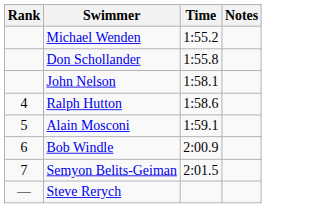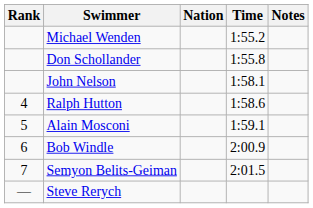 <table class="wikitable sortable" style="text-align:center">
 <tr>
 <th>Rank</th>
 <th>Swimmer</th>
+<th>Nation</th>
 <th>Time</th>
 <th>Notes</th>
 </tr>
 <tr>
 <td></td>
 <td align=left><a href='#'>Michael Wenden</a></td>
+<td align=left></td>
 <td>1:55.2</td>
 <td></td>
 </tr>
 <tr>
 <td></td>
 <td align=left><a href='#'>Don Schollander</a></td>
+<td align=left></td>
 <td>1:55.8</td>
 <td></td>
 </tr>
 <tr>
 <td></td>
 <td align=left><a href='#'>John Nelson</a></td>
+<td align=left></td>
 <td>1:58.1</td>
 <td></td>
 </tr>
 <tr>
 <td>4</td>
 <td align=left><a href='#'>Ralph Hutton</a></td>
+<td align=left></td>
 <td>1:58.6</td>
 <td></td>
 </tr>
 <tr>
 <td>5</td>
 <td align=left><a href='#'>Alain Mosconi</a></td>
+<td align=left></td>
 <td>1:59.1</td>
 <td></td>
 </tr>
 <tr>
 <td>6</td>
 <td align=left><a href='#'>Bob Windle</a></td>
+<td align=left></td>
 <td>2:00.9</td>
 <td></td>
 </tr>
 <tr>
 <td>7</td>
 <td align=left><a href='#'>Semyon Belits-Geiman</a></td>
+<td align=left></td>
 <td>2:01.5</td>
 <td></td>
 </tr>
 <tr>
 <td data-sort-value=8>—</td>
 <td align=left><a href='#'>Steve Rerych</a></td>
+<td align=left></td>
 <td data-sort-value=3:00.0></td>
 <td></td>
 </tr>
 </table>
